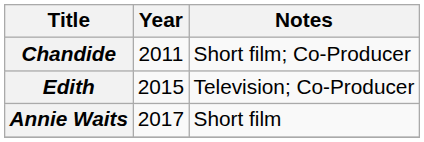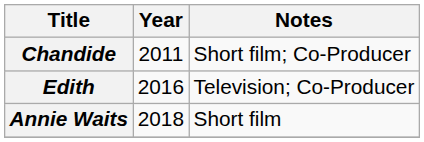 <table class="wikitable sortable plainrowheaders">
 <tr>
 <th scope="col">Title</th>
 <th scope="col">Year</th>
 <th scope="col" class="unsortable">Notes</th>
 </tr>
 <tr>
 <th scope="row"><em>Chandide</em></th>
 <td align="center">2011</td>
 <td>Short film; Co-Producer</td>
 </tr>
 <tr>
 <th scope="row"><em>Edith</em></th>
-<td align="center">2015</td>
+<td align="center">2016</td>
 <td>Television; Co-Producer</td>
 </tr>
 <tr>
 <th scope="row"><em>Annie Waits</em></th>
-<td align="center">2017</td>
+<td align="center">2018</td>
 <td>Short film</td>
 </tr>
 <tr>
 </tr>
 </table>
